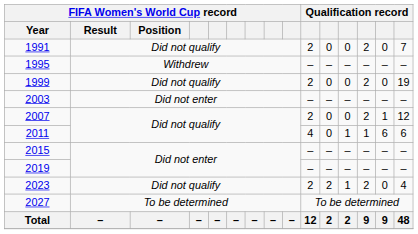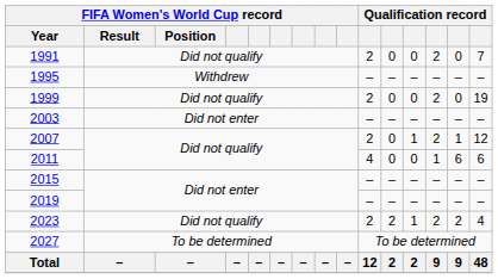 <table class="wikitable" style="text-align:center;">
 <tr>
 <th colspan="9"><a href='#'>FIFA Women's World Cup</a> record</th>
 <th colspan="6">Qualification record</th>
 </tr>
 <tr>
 <th style="width:90px;">Year</th>
 <th style="width:80px;">Result</th>
 <th style="width:80px;">Position</th>
 <th style="width:20px;"></th>
 <th style="width:20px;"></th>
 <th style="width:20px;"></th>
 <th style="width:20px;"></th>
 <th style="width:20px;"></th>
 <th style="width:20px;"></th>
 <th style="width:20px;"></th>
 <th style="width:20px;"></th>
 <th style="width:20px;"></th>
 <th style="width:20px;"></th>
 <th style="width:20px;"></th>
 <th style="width:20px;"></th>
 </tr>
 <tr>
 <td> <a href='#'>1991</a></td>
 <td colspan="8"><em>Did not qualify</em></td>
 <td>2</td>
 <td>0</td>
 <td>0</td>
 <td>2</td>
 <td>0</td>
 <td>7</td>
 </tr>
 <tr>
 <td> <a href='#'>1995</a></td>
 <td colspan="8"><em>Withdrew</em></td>
 <td>–</td>
 <td>–</td>
 <td>–</td>
 <td>–</td>
 <td>–</td>
 <td>–</td>
 </tr>
 <tr>
 <td> <a href='#'>1999</a></td>
 <td colspan="8"><em>Did not qualify</em></td>
 <td>2</td>
 <td>0</td>
 <td>0</td>
 <td>2</td>
 <td>0</td>
 <td>19</td>
 </tr>
 <tr>
 <td> <a href='#'>2003</a></td>
 <td colspan="8"><em>Did not enter</em></td>
 <td>–</td>
 <td>–</td>
 <td>–</td>
 <td>–</td>
 <td>–</td>
 <td>–</td>
 </tr>
 <tr>
 <td> <a href='#'>2007</a></td>
 <td rowspan="2" colspan="8"><em>Did not qualify</em></td>
 <td>2</td>
 <td>0</td>
-<td>0</td>
+<td>1</td>
 <td>2</td>
 <td>1</td>
 <td>12</td>
 </tr>
 <tr>
 <td> <a href='#'>2011</a></td>
 <td>4</td>
 <td>0</td>
-<td>1</td>
+<td>0</td>
 <td>1</td>
 <td>6</td>
 <td>6</td>
 </tr>
 <tr>
 <td> <a href='#'>2015</a></td>
 <td rowspan="2" colspan="8"><em>Did not enter</em></td>
 <td>–</td>
 <td>–</td>
 <td>–</td>
 <td>–</td>
 <td>–</td>
 <td>–</td>
 </tr>
 <tr>
 <td> <a href='#'>2019</a></td>
 <td>–</td>
 <td>–</td>
 <td>–</td>
 <td>–</td>
 <td>–</td>
 <td>–</td>
 </tr>
 <tr>
 <td> <a href='#'>2023</a></td>
 <td colspan=8><em>Did not qualify</em></td>
 <td>2</td>
 <td>2</td>
 <td>1</td>
 <td>2</td>
-<td>0</td>
+<td>2</td>
 <td>4</td>
 </tr>
 <tr>
 <td> <a href='#'>2027</a></td>
 <td colspan=8><em>To be determined</em></td>
 <td colspan=6><em>To be determined</em></td>
 </tr>
 <tr>
 <th>Total</th>
 <th>–</th>
 <th>–</th>
 <th>–</th>
 <th>–</th>
 <th>–</th>
 <th>–</th>
 <th>–</th>
 <th>–</th>
 <th>12</th>
 <th>2</th>
 <th>2</th>
 <th>9</th>
 <th>9</th>
 <th>48</th>
 </tr>
 <tr>
 </tr>
 </table>
